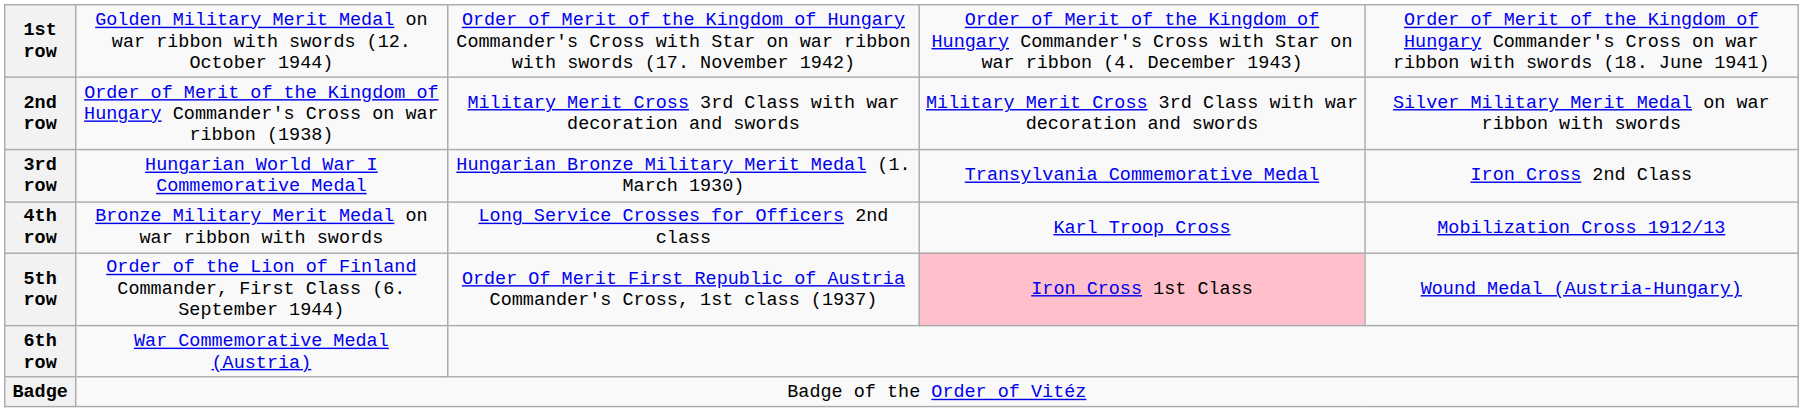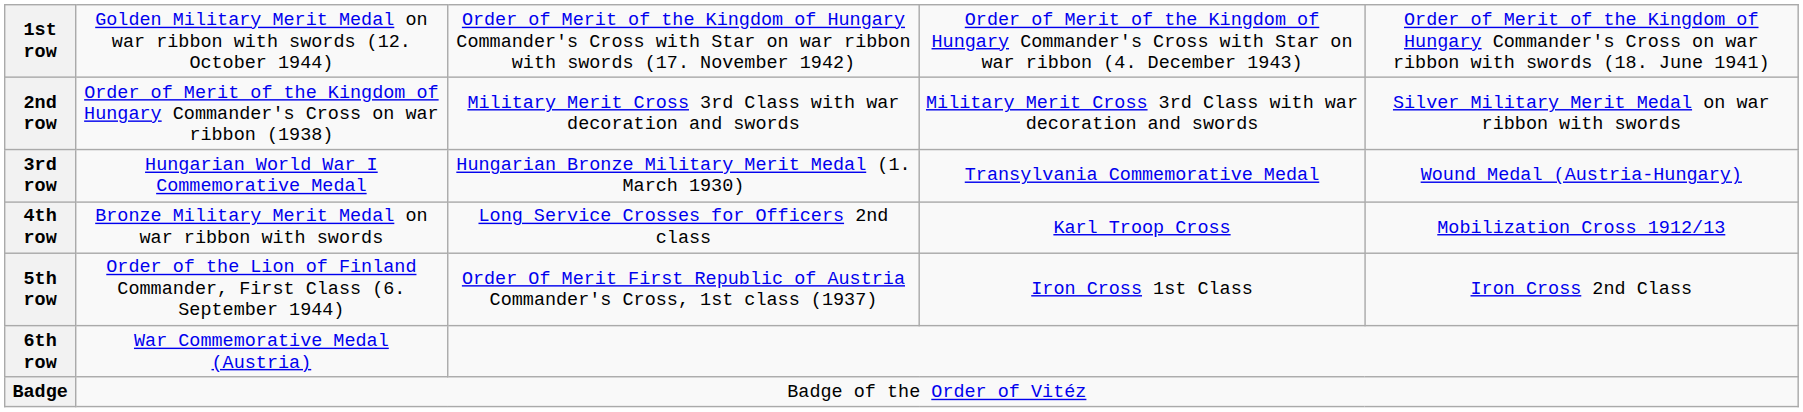 <table class="wikitable" style="margin:1em auto; text-align:center;">
 <tr>
 <th>1st row</th>
 <td><a href='#'>Golden Military Merit Medal</a> on war ribbon with swords (12. October 1944)</td>
 <td><a href='#'>Order of Merit of the Kingdom of Hungary</a> Commander's Cross with Star on war ribbon with swords (17. November 1942)</td>
 <td><a href='#'>Order of Merit of the Kingdom of Hungary</a> Commander's Cross with Star on war ribbon (4. December 1943)</td>
 <td><a href='#'>Order of Merit of the Kingdom of Hungary</a> Commander's Cross on war ribbon with swords (18. June 1941)</td>
 </tr>
 <tr>
 <th>2nd row</th>
 <td><a href='#'>Order of Merit of the Kingdom of Hungary</a> Commander's Cross on war ribbon (1938)</td>
 <td><a href='#'>Military Merit Cross</a> 3rd Class with war decoration and swords</td>
 <td><a href='#'>Military Merit Cross</a> 3rd Class with war decoration and swords</td>
 <td><a href='#'>Silver Military Merit Medal</a> on war ribbon with swords</td>
 </tr>
 <tr>
 <th>3rd row</th>
 <td><a href='#'>Hungarian World War I Commemorative Medal</a></td>
 <td><a href='#'>Hungarian Bronze Military Merit Medal</a> (1. March 1930)</td>
 <td><a href='#'>Transylvania Commemorative Medal</a></td>
-<td><a href='#'>Iron Cross</a> 2nd Class</td>
+<td><a href='#'>Wound Medal (Austria-Hungary)</a></td>
 </tr>
 <tr>
 <th>4th row</th>
 <td><a href='#'>Bronze Military Merit Medal</a> on war ribbon with swords</td>
 <td><a href='#'>Long Service Crosses for Officers</a> 2nd class</td>
 <td><a href='#'>Karl Troop Cross</a></td>
 <td><a href='#'>Mobilization Cross 1912/13</a></td>
 </tr>
 <tr>
 <th>5th row</th>
 <td><a href='#'>Order of the Lion of Finland</a> Commander, First Class (6. September 1944)</td>
 <td><a href='#'>Order Of Merit First Republic of Austria</a> Commander's Cross, 1st class (1937)</td>
-<td style="background: pink;"><a href='#'>Iron Cross</a> 1st Class</td>
-<td><a href='#'>Wound Medal (Austria-Hungary)</a></td>
+<td><a href='#'>Iron Cross</a> 1st Class</td>
+<td><a href='#'>Iron Cross</a> 2nd Class</td>
 </tr>
 <tr>
 <th>6th row</th>
 <td><a href='#'>War Commemorative Medal (Austria)</a></td>
 </tr>
 <tr>
 <th>Badge</th>
 <td align=center colspan="4">Badge of the <a href='#'>Order of Vitéz</a></td>
 </tr>
 </table>
